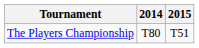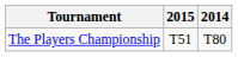 <table class="wikitable" style="font-size:95%;text-align:center;">
 <tr>
 <th>Tournament</th>
+<th>2015</th>
 <th>2014</th>
-<th>2015</th>
 </tr>
 <tr>
 <td align=left><a href='#'>The Players Championship</a></td>
+<td>T51</td>
 <td>T80</td>
-<td>T51</td>
 </tr>
 </table>
